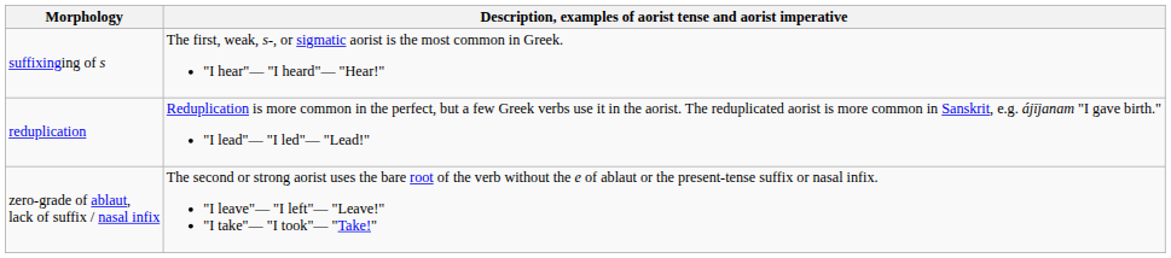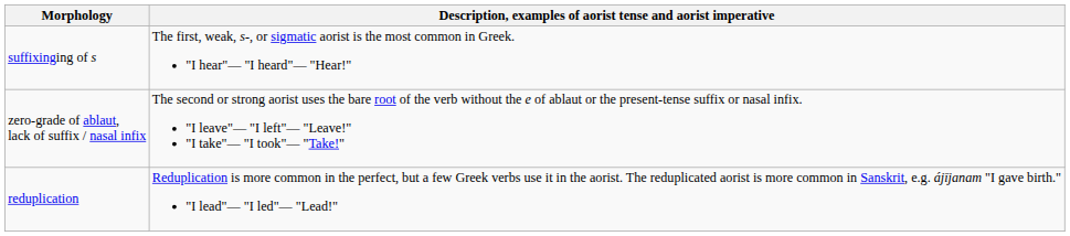 <table class="wikitable">
 <tr>
 <th>Morphology</th>
 <th>Description, examples of aorist tense and aorist imperative</th>
 </tr>
 <tr>
 <td><a href='#'>suffixing</a>ing of <em>s</em></td>
 <td>The first, weak, <em>s</em>-, or <a href='#'>sigmatic</a> aorist is the most common in Greek.<br><ul><li>  "I hear"—  "I heard"—  "Hear!"</li></ul></td>
 </tr>
 <tr>
+<td>zero-grade of <a href='#'>ablaut</a>,<br>lack of suffix / <a href='#'>nasal infix</a></td>
+<td>The second or strong aorist uses the bare <a href='#'>root</a> of the verb without the <em>e</em> of ablaut or the present-tense suffix or nasal infix.<br><ul><li>  "I leave"—  "I left"—  "Leave!"</li><li>  "I take"—  "I took"—  "<a href='#'>Take!</a>"</li></ul></td>
+</tr>
+<tr>
 <td><a href='#'>reduplication</a></td>
 <td><a href='#'>Reduplication</a> is more common in the perfect, but a few Greek verbs use it in the aorist. The reduplicated aorist is more common in <a href='#'>Sanskrit</a>, e.g. <em>ájījanam</em> "I gave birth."<br><ul><li>  "I lead"—  "I led"—  "Lead!"</li></ul></td>
 </tr>
-<tr>
-<td>zero-grade of <a href='#'>ablaut</a>,<br>lack of suffix / <a href='#'>nasal infix</a></td>
-<td>The second or strong aorist uses the bare <a href='#'>root</a> of the verb without the <em>e</em> of ablaut or the present-tense suffix or nasal infix.<br><ul><li>  "I leave"—  "I left"—  "Leave!"</li><li>  "I take"—  "I took"—  "<a href='#'>Take!</a>"</li></ul></td>
-</tr>
 </table>
